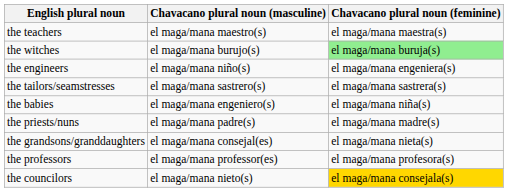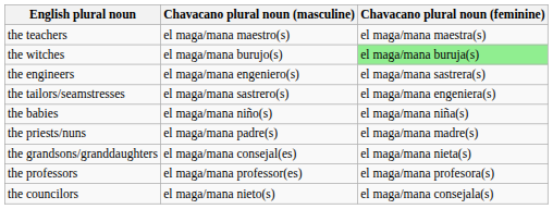 <table class="wikitable">
 <tr>
 <th>English plural noun</th>
 <th>Chavacano plural noun (masculine)</th>
 <th>Chavacano plural noun (feminine)</th>
 </tr>
 <tr>
 <td>the teachers</td>
 <td>el maga/mana maestro(s)</td>
 <td>el maga/mana maestra(s)</td>
 </tr>
 <tr>
 <td>the witches</td>
 <td>el maga/mana burujo(s)</td>
 <td style="background: lightgreen;">el maga/mana buruja(s)</td>
 </tr>
 <tr>
 <td>the engineers</td>
-<td>el maga/mana niño(s)</td>
-<td>el maga/mana engeniera(s)</td>
+<td>el maga/mana engeniero(s)</td>
+<td>el maga/mana sastrera(s)</td>
 </tr>
 <tr>
 <td>the tailors/seamstresses</td>
 <td>el maga/mana sastrero(s)</td>
-<td>el maga/mana sastrera(s)</td>
+<td>el maga/mana engeniera(s)</td>
 </tr>
 <tr>
 <td>the babies</td>
-<td>el maga/mana engeniero(s)</td>
+<td>el maga/mana niño(s)</td>
 <td>el maga/mana niña(s)</td>
 </tr>
 <tr>
 <td>the priests/nuns</td>
 <td>el maga/mana padre(s)</td>
 <td>el maga/mana madre(s)</td>
 </tr>
 <tr>
 <td>the grandsons/granddaughters</td>
 <td>el maga/mana consejal(es)</td>
 <td>el maga/mana nieta(s)</td>
 </tr>
 <tr>
 <td>the professors</td>
 <td>el maga/mana professor(es)</td>
 <td>el maga/mana profesora(s)</td>
 </tr>
 <tr>
 <td>the councilors</td>
 <td>el maga/mana nieto(s)</td>
-<td style="background: gold;">el maga/mana consejala(s)</td>
+<td>el maga/mana consejala(s)</td>
 </tr>
 </table>
